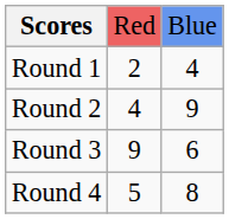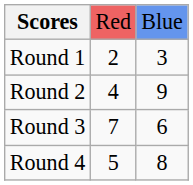 <table class="wikitable" style="text-align:center">
 <tr>
 <th>Scores</th>
 <td bgcolor="#EE6363">Red</td>
 <td bgcolor="#6495ED">Blue</td>
 </tr>
 <tr>
 <td>Round 1</td>
 <td>2</td>
-<td>4</td>
+<td>3</td>
 </tr>
 <tr>
 <td>Round 2</td>
 <td>4</td>
 <td>9</td>
 </tr>
 <tr>
 <td>Round 3</td>
-<td>9</td>
+<td>7</td>
 <td>6</td>
 </tr>
 <tr>
 <td>Round 4</td>
 <td>5</td>
 <td>8</td>
 </tr>
 </table>
